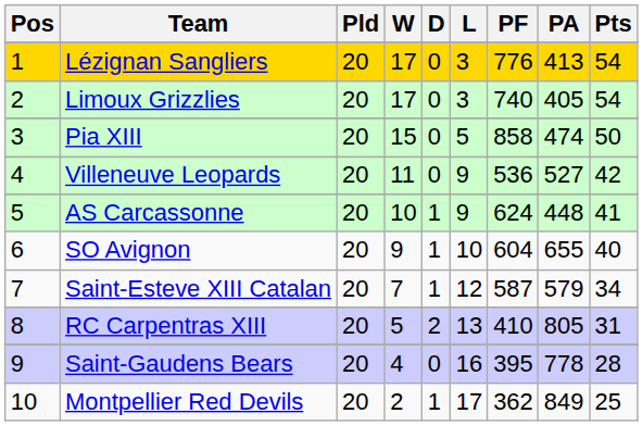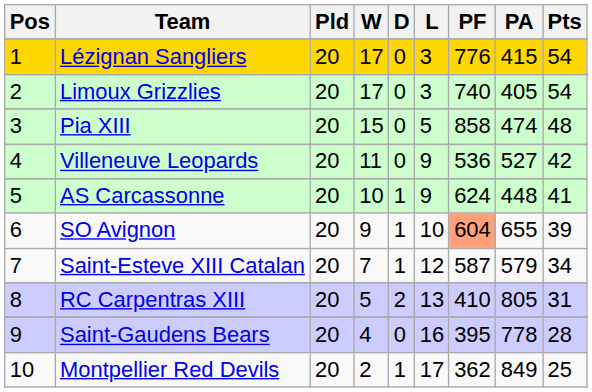 <table class="wikitable">
 <tr>
 <th>Pos</th>
 <th>Team</th>
 <th>Pld</th>
 <th>W</th>
 <th>D</th>
 <th>L</th>
 <th>PF</th>
 <th>PA</th>
 <th>Pts</th>
 </tr>
 <tr>
 </tr>
 <tr style="background:gold;">
 <td>1</td>
 <td> <a href='#'>Lézignan Sangliers</a></td>
 <td>20</td>
 <td>17</td>
 <td>0</td>
 <td>3</td>
 <td>776</td>
-<td>413</td>
+<td>415</td>
 <td>54</td>
 </tr>
 <tr>
 </tr>
 <tr style="background: #ccffcc;">
 <td>2</td>
 <td> <a href='#'>Limoux Grizzlies</a></td>
 <td>20</td>
 <td>17</td>
 <td>0</td>
 <td>3</td>
 <td>740</td>
 <td>405</td>
 <td>54</td>
 </tr>
 <tr>
 </tr>
 <tr style="background: #ccffcc;">
 <td>3</td>
 <td> <a href='#'>Pia XIII</a></td>
 <td>20</td>
 <td>15</td>
 <td>0</td>
 <td>5</td>
 <td>858</td>
 <td>474</td>
-<td>50</td>
+<td>48</td>
 </tr>
 <tr>
 </tr>
 <tr style="background: #ccffcc;">
 <td>4</td>
 <td> <a href='#'>Villeneuve Leopards</a></td>
 <td>20</td>
 <td>11</td>
 <td>0</td>
 <td>9</td>
 <td>536</td>
 <td>527</td>
 <td>42</td>
 </tr>
 <tr>
 </tr>
 <tr style="background: #ccffcc;">
 <td>5</td>
 <td> <a href='#'>AS Carcassonne</a></td>
 <td>20</td>
 <td>10</td>
 <td>1</td>
 <td>9</td>
 <td>624</td>
 <td>448</td>
 <td>41</td>
 </tr>
 <tr>
 <td>6</td>
 <td> <a href='#'>SO Avignon</a></td>
 <td>20</td>
 <td>9</td>
 <td>1</td>
 <td>10</td>
-<td>604</td>
+<td style="background: lightsalmon;">604</td>
 <td>655</td>
-<td>40</td>
+<td>39</td>
 </tr>
 <tr>
 <td>7</td>
 <td> <a href='#'>Saint-Esteve XIII Catalan</a></td>
 <td>20</td>
 <td>7</td>
 <td>1</td>
 <td>12</td>
 <td>587</td>
 <td>579</td>
 <td>34</td>
 </tr>
 <tr>
 </tr>
 <tr style="background: #ccccff;">
 <td>8</td>
 <td> <a href='#'>RC Carpentras XIII</a></td>
 <td>20</td>
 <td>5</td>
 <td>2</td>
 <td>13</td>
 <td>410</td>
 <td>805</td>
 <td>31</td>
 </tr>
 <tr>
 </tr>
 <tr style="background: #ccccff;">
 <td>9</td>
 <td> <a href='#'>Saint-Gaudens Bears</a></td>
 <td>20</td>
 <td>4</td>
 <td>0</td>
 <td>16</td>
 <td>395</td>
 <td>778</td>
 <td>28</td>
 </tr>
 <tr>
 <td>10</td>
 <td> <a href='#'>Montpellier Red Devils</a></td>
 <td>20</td>
 <td>2</td>
 <td>1</td>
 <td>17</td>
 <td>362</td>
 <td>849</td>
 <td>25</td>
 </tr>
 </table>
